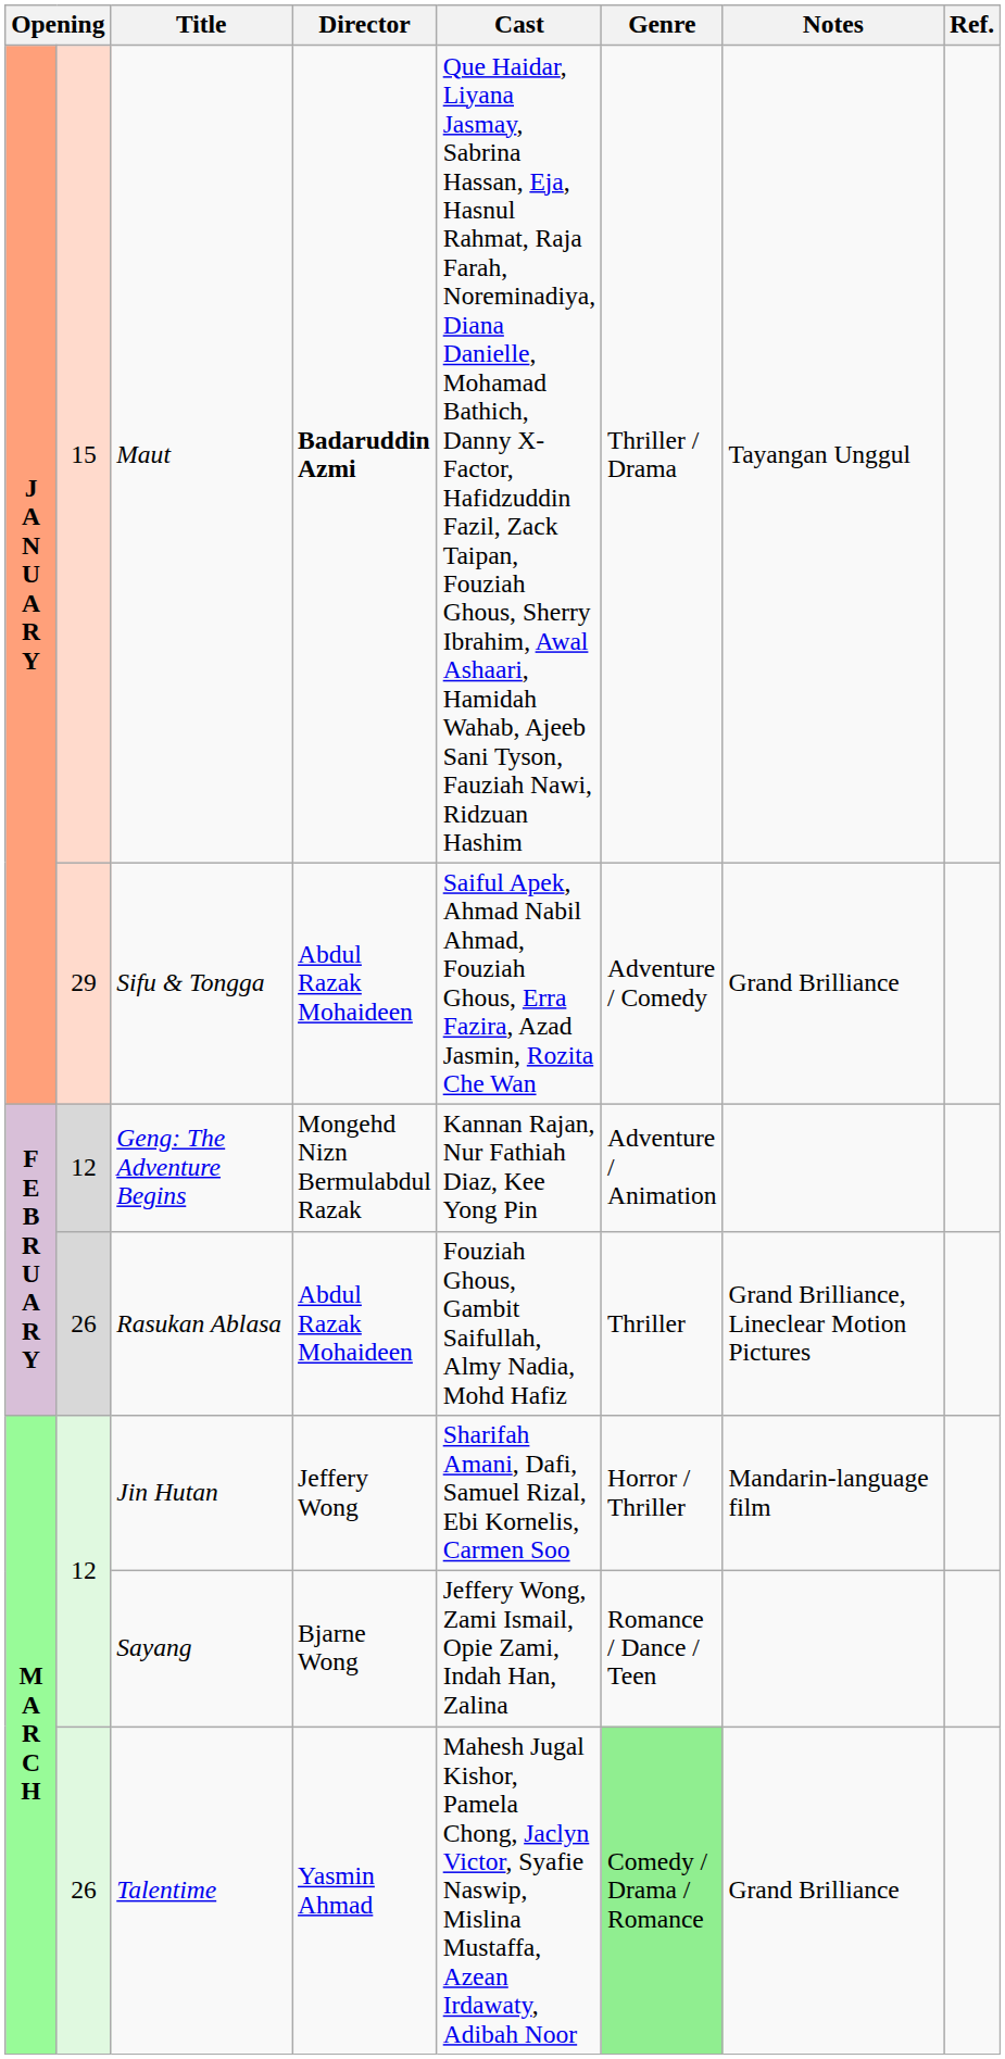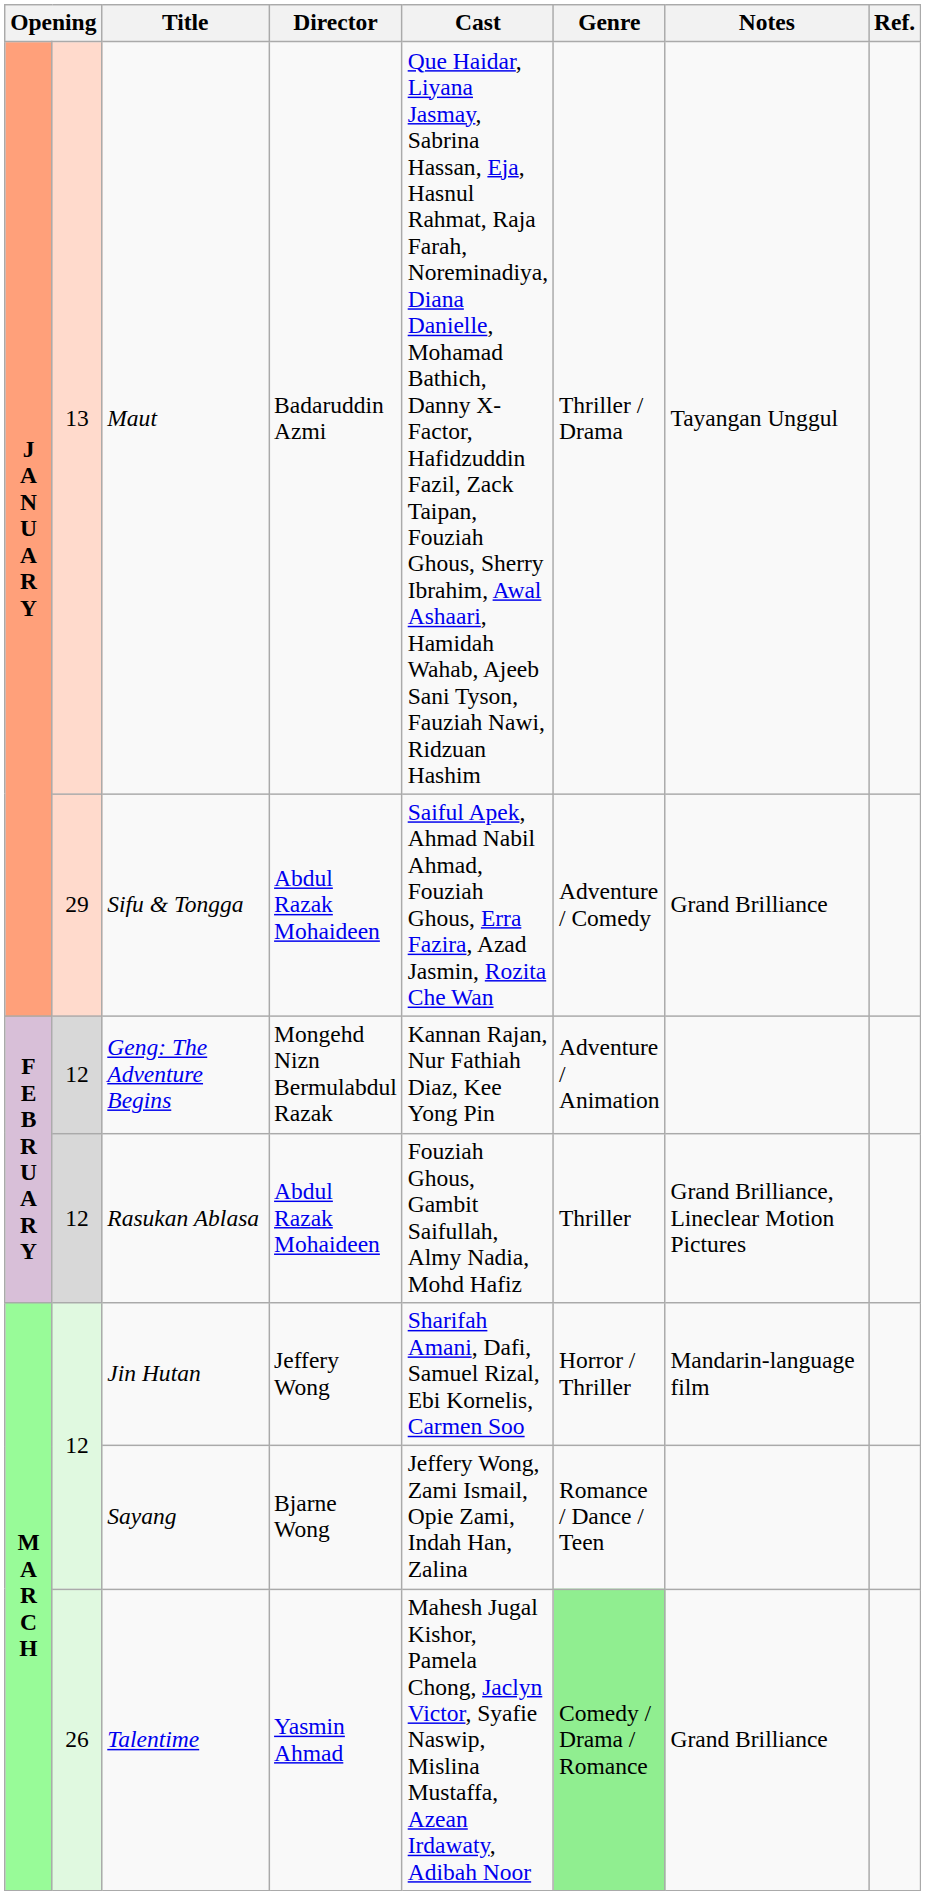 <table class="wikitable" width="100%">
 <tr>
 <th colspan="2">Opening</th>
 <th style="width:20%;">Title</th>
 <th style="width:10%;">Director</th>
 <th>Cast</th>
 <th style="width:8%">Genre</th>
 <th style="width:25%">Notes</th>
 <th>Ref.</th>
 </tr>
 <tr>
 <th rowspan="2" style="text-align:center; background:#ffa07a;">J<br>A<br>N<br>U<br>A<br>R<br>Y</th>
-<td rowspan=1 style="text-align:center; background:#ffdacc;">15</td>
+<td rowspan=1 style="text-align:center; background:#ffdacc;">13</td>
 <td><em>Maut</em></td>
-<td><strong>Badaruddin Azmi</strong></td>
+<td>Badaruddin Azmi</td>
 <td><a href='#'>Que Haidar</a>, <a href='#'>Liyana Jasmay</a>, Sabrina Hassan, <a href='#'>Eja</a>, Hasnul Rahmat, Raja Farah, Noreminadiya, <a href='#'>Diana Danielle</a>, Mohamad Bathich, Danny X-Factor, Hafidzuddin Fazil, Zack Taipan, Fouziah Ghous, Sherry Ibrahim, <a href='#'>Awal Ashaari</a>, Hamidah Wahab, Ajeeb Sani Tyson, Fauziah Nawi, Ridzuan Hashim</td>
 <td>Thriller / Drama</td>
 <td>Tayangan Unggul</td>
 <td></td>
 </tr>
 <tr>
 <td rowspan="1" style="text-align:center; background:#ffdacc;">29</td>
 <td><em>Sifu & Tongga</em></td>
 <td><a href='#'>Abdul Razak Mohaideen</a></td>
 <td><a href='#'>Saiful Apek</a>, Ahmad Nabil Ahmad, Fouziah Ghous, <a href='#'>Erra Fazira</a>, Azad Jasmin, <a href='#'>Rozita Che Wan</a></td>
 <td>Adventure / Comedy</td>
 <td>Grand Brilliance</td>
 <td></td>
 </tr>
 <tr>
 <th rowspan="2" style="text-align:center; background:thistle;">F<br>E<br>B<br>R<br>U<br>A<br>R<br>Y</th>
 <td rowspan="1" style="text-align:center; background:#d8d8d8;">12</td>
 <td><em><a href='#'>Geng: The Adventure Begins</a></em></td>
 <td>Mongehd Nizn Bermulabdul Razak</td>
 <td>Kannan Rajan, Nur Fathiah Diaz, Kee Yong Pin</td>
 <td>Adventure / Animation</td>
 <td></td>
 <td></td>
 </tr>
 <tr>
-<td style="text-align:center; background:#d8d8d8;">26</td>
+<td style="text-align:center; background:#d8d8d8;">12</td>
 <td><em>Rasukan Ablasa</em></td>
 <td><a href='#'>Abdul Razak Mohaideen</a></td>
 <td>Fouziah Ghous, Gambit Saifullah, Almy Nadia, Mohd Hafiz</td>
 <td>Thriller</td>
 <td>Grand Brilliance, Lineclear Motion Pictures</td>
 <td></td>
 </tr>
 <tr>
 <th rowspan="3" style="text-align:center; background:#98fb98;">M<br>A<br>R<br>C<br>H</th>
 <td rowspan="2" style="text-align:center; background:#e0f9e0;">12</td>
 <td><em>Jin Hutan</em></td>
 <td>Jeffery Wong</td>
 <td><a href='#'>Sharifah Amani</a>, Dafi, Samuel Rizal, Ebi Kornelis, <a href='#'>Carmen Soo</a></td>
 <td>Horror / Thriller</td>
 <td>Mandarin-language film</td>
 <td></td>
 </tr>
 <tr>
 <td><em>Sayang</em></td>
 <td>Bjarne Wong</td>
 <td>Jeffery Wong, Zami Ismail, Opie Zami, Indah Han, Zalina</td>
 <td>Romance / Dance / Teen</td>
 <td></td>
 <td></td>
 </tr>
 <tr>
 <td rowspan="1" style="text-align:center; background:#e0f9e0;">26</td>
 <td><em><a href='#'>Talentime</a></em></td>
 <td><a href='#'>Yasmin Ahmad</a></td>
 <td>Mahesh Jugal Kishor, Pamela Chong, <a href='#'>Jaclyn Victor</a>, Syafie Naswip, Mislina Mustaffa, <a href='#'>Azean Irdawaty</a>, <a href='#'>Adibah Noor</a></td>
 <td style="background: lightgreen;">Comedy / Drama / Romance</td>
 <td>Grand Brilliance</td>
 <td></td>
 </tr>
 </table>
